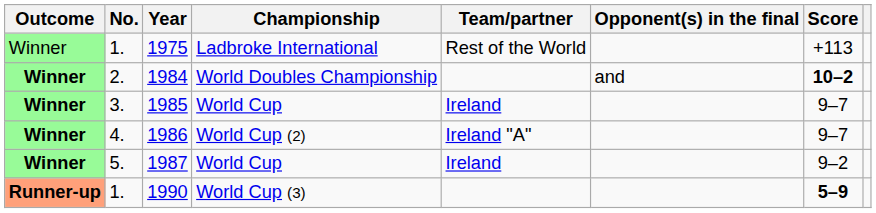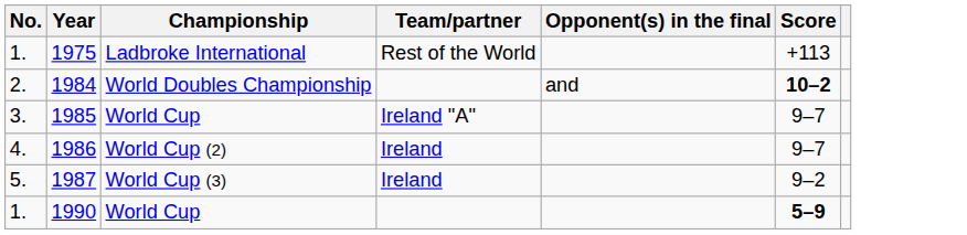 <table class="sortable wikitable plainrowheaders">
 <tr>
-<th scope="col">Outcome</th>
 <th scope="col">No.</th>
 <th scope="col">Year</th>
 <th scope="col">Championship</th>
 <th scope="col">Team/partner</th>
 <th scope="col">Opponent(s) in the final</th>
 <th scope="col">Score</th>
 <th scope="col"></th>
 </tr>
 <tr>
-<td style="background:#98FB98">Winner</td>
 <td>1.</td>
 <td><a href='#'>1975</a></td>
 <td><a href='#'>Ladbroke International</a></td>
 <td>Rest of the World</td>
 <td></td>
 <td align="center">+113</td>
 <td></td>
 </tr>
 <tr>
-<th scope="row" style="background:#98FB98">Winner</th>
 <td>2.</td>
 <td><a href='#'>1984</a></td>
 <td><a href='#'>World Doubles Championship</a></td>
 <td></td>
 <td> and </td>
 <td align="center"><strong>10–2</strong></td>
 <td></td>
 </tr>
 <tr>
-<th scope="row" style="background:#98FB98">Winner</th>
 <td>3.</td>
 <td><a href='#'>1985</a></td>
 <td><a href='#'>World Cup</a></td>
+<td><a href='#'>Ireland</a> "A"</td>
+<td></td>
+<td align="center">9–7</td>
+<td></td>
+</tr>
+<tr>
+<td>4.</td>
+<td><a href='#'>1986</a></td>
+<td><a href='#'>World Cup</a> <small>(2)</small></td>
 <td><a href='#'>Ireland</a></td>
 <td></td>
 <td align="center">9–7</td>
 <td></td>
 </tr>
 <tr>
-<th scope="row" style="background:#98FB98">Winner</th>
-<td>4.</td>
-<td><a href='#'>1986</a></td>
-<td><a href='#'>World Cup</a> <small>(2)</small></td>
-<td><a href='#'>Ireland</a> "A"</td>
-<td></td>
-<td align="center">9–7</td>
-<td></td>
-</tr>
-<tr>
-<th scope="row" style="background:#98FB98">Winner</th>
 <td>5.</td>
 <td><a href='#'>1987</a></td>
-<td><a href='#'>World Cup</a></td>
+<td><a href='#'>World Cup</a> <small>(3)</small></td>
 <td><a href='#'>Ireland</a></td>
 <td></td>
 <td align="center">9–2</td>
 <td></td>
 </tr>
 <tr>
-<th scope="row" style="background:#ffa07a;">Runner-up</th>
 <td>1.</td>
 <td><a href='#'>1990</a></td>
-<td><a href='#'>World Cup</a> <small>(3)</small></td>
+<td><a href='#'>World Cup</a></td>
 <td></td>
 <td></td>
 <td align="center"><strong>5–9</strong></td>
 <td></td>
 </tr>
 </table>
